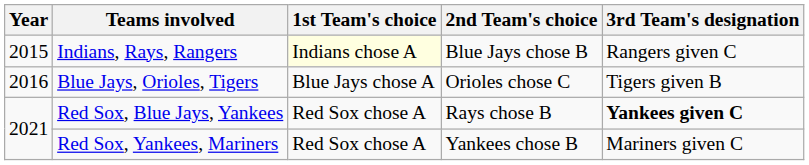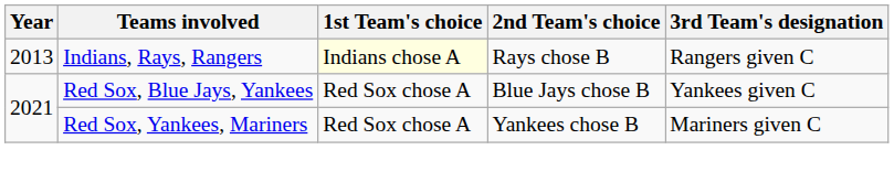 <table class="wikitable">
 <tr>
 <th>Year</th>
 <th>Teams involved</th>
 <th>1st Team's choice</th>
 <th>2nd Team's choice</th>
 <th>3rd Team's designation</th>
 </tr>
 <tr>
-<td>2015</td>
+<td>2013</td>
 <td><a href='#'>Indians</a>, <a href='#'>Rays</a>, <a href='#'>Rangers</a></td>
 <td style="background: lightyellow;">Indians chose A</td>
-<td>Blue Jays chose B</td>
+<td>Rays chose B</td>
 <td>Rangers given C</td>
-</tr>
-<tr>
-<td>2016</td>
-<td><a href='#'>Blue Jays</a>, <a href='#'>Orioles</a>, <a href='#'>Tigers</a></td>
-<td>Blue Jays chose A</td>
-<td>Orioles chose C</td>
-<td>Tigers given B</td>
 </tr>
 <tr>
 <td rowspan="2">2021</td>
 <td><a href='#'>Red Sox</a>, <a href='#'>Blue Jays</a>, <a href='#'>Yankees</a></td>
 <td>Red Sox chose A</td>
-<td>Rays chose B</td>
-<td><strong>Yankees given C</strong></td>
+<td>Blue Jays chose B</td>
+<td>Yankees given C</td>
 </tr>
 <tr>
 <td><a href='#'>Red Sox</a>, <a href='#'>Yankees</a>, <a href='#'>Mariners</a></td>
 <td>Red Sox chose A</td>
 <td>Yankees chose B</td>
 <td>Mariners given C</td>
 </tr>
 </table>
